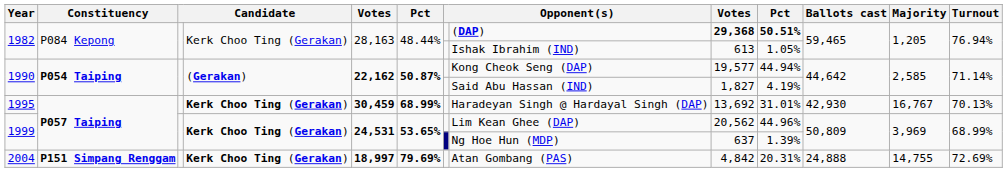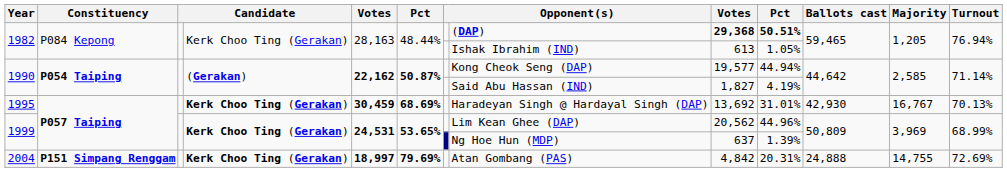 <table class="wikitable" style="margin:0.5em ; font-size:95%">
 <tr>
 <th>Year</th>
 <th>Constituency</th>
 <th colspan=2>Candidate</th>
 <th>Votes</th>
 <th>Pct</th>
 <th colspan=2>Opponent(s)</th>
 <th>Votes</th>
 <th>Pct</th>
 <th>Ballots cast</th>
 <th>Majority</th>
 <th>Turnout</th>
 </tr>
 <tr>
 <td rowspan=2><a href='#'>1982</a></td>
 <td rowspan=2>P084 <a href='#'>Kepong</a></td>
 <td rowspan=2 ></td>
 <td rowspan=2>Kerk Choo Ting (<a href='#'>Gerakan</a>)</td>
 <td rowspan=2 align=right>28,163</td>
 <td rowspan=2>48.44%</td>
 <td></td>
 <td> (<a href='#'><strong>DAP</strong></a>)</td>
 <td align=right><strong>29,368</strong></td>
 <td><strong>50.51%</strong></td>
 <td rowspan=2>59,465</td>
 <td rowspan=2>1,205</td>
 <td rowspan=2>76.94%</td>
 </tr>
 <tr>
 <td></td>
 <td>Ishak Ibrahim (<a href='#'>IND</a>)</td>
 <td align=right>613</td>
 <td align=right>1.05%</td>
 </tr>
 <tr>
 <td rowspan=2><a href='#'>1990</a></td>
 <td rowspan=2><strong>P054 <a href='#'>Taiping</a></strong></td>
 <td rowspan=2 ></td>
 <td rowspan=2> (<a href='#'><strong>Gerakan</strong></a>)</td>
 <td rowspan=2 align=right><strong>22,162</strong></td>
 <td rowspan=2><strong>50.87%</strong></td>
 <td></td>
 <td>Kong Cheok Seng (<a href='#'>DAP</a>)</td>
 <td align=right>19,577</td>
 <td>44.94%</td>
 <td rowspan=2>44,642</td>
 <td rowspan=2>2,585</td>
 <td rowspan=2>71.14%</td>
 </tr>
 <tr>
 <td></td>
 <td>Said Abu Hassan (<a href='#'>IND</a>)</td>
 <td align=right>1,827</td>
 <td align=right>4.19%</td>
 </tr>
 <tr>
 <td><a href='#'>1995</a></td>
 <td rowspan=3><strong>P057 <a href='#'>Taiping</a></strong></td>
 <td></td>
 <td><strong>Kerk Choo Ting</strong> (<a href='#'><strong>Gerakan</strong></a>)</td>
 <td align=right><strong>30,459</strong></td>
-<td><strong>68.99%</strong></td>
+<td><strong>68.69%</strong></td>
 <td></td>
 <td>Haradeyan Singh @ Hardayal Singh (<a href='#'>DAP</a>)</td>
 <td align=right>13,692</td>
 <td>31.01%</td>
 <td>42,930</td>
 <td>16,767</td>
 <td>70.13%</td>
 </tr>
 <tr>
 <td rowspan=2><a href='#'>1999</a></td>
 <td rowspan=2 ></td>
 <td rowspan=2><strong>Kerk Choo Ting</strong> (<a href='#'><strong>Gerakan</strong></a>)</td>
 <td rowspan=2 align=right><strong>24,531</strong></td>
 <td rowspan=2><strong>53.65%</strong></td>
 <td></td>
 <td>Lim Kean Ghee (<a href='#'>DAP</a>)</td>
 <td align=right>20,562</td>
 <td>44.96%</td>
 <td rowspan=2>50,809</td>
 <td rowspan=2>3,969</td>
 <td rowspan=2>68.99%</td>
 </tr>
 <tr>
 <td style="background-color: #000080;"></td>
 <td>Ng Hoe Hun (<a href='#'>MDP</a>)</td>
 <td align=right>637</td>
 <td align=right>1.39%</td>
 </tr>
 <tr>
 <td><a href='#'>2004</a></td>
 <td><strong>P151 <a href='#'>Simpang Renggam</a></strong></td>
 <td></td>
 <td><strong>Kerk Choo Ting</strong> (<a href='#'><strong>Gerakan</strong></a>)</td>
 <td align=right><strong>18,997</strong></td>
 <td><strong>79.69%</strong></td>
 <td></td>
 <td>Atan Gombang (<a href='#'>PAS</a>)</td>
 <td align=right>4,842</td>
 <td>20.31%</td>
 <td>24,888</td>
 <td>14,755</td>
 <td>72.69%</td>
 </tr>
 </table>
